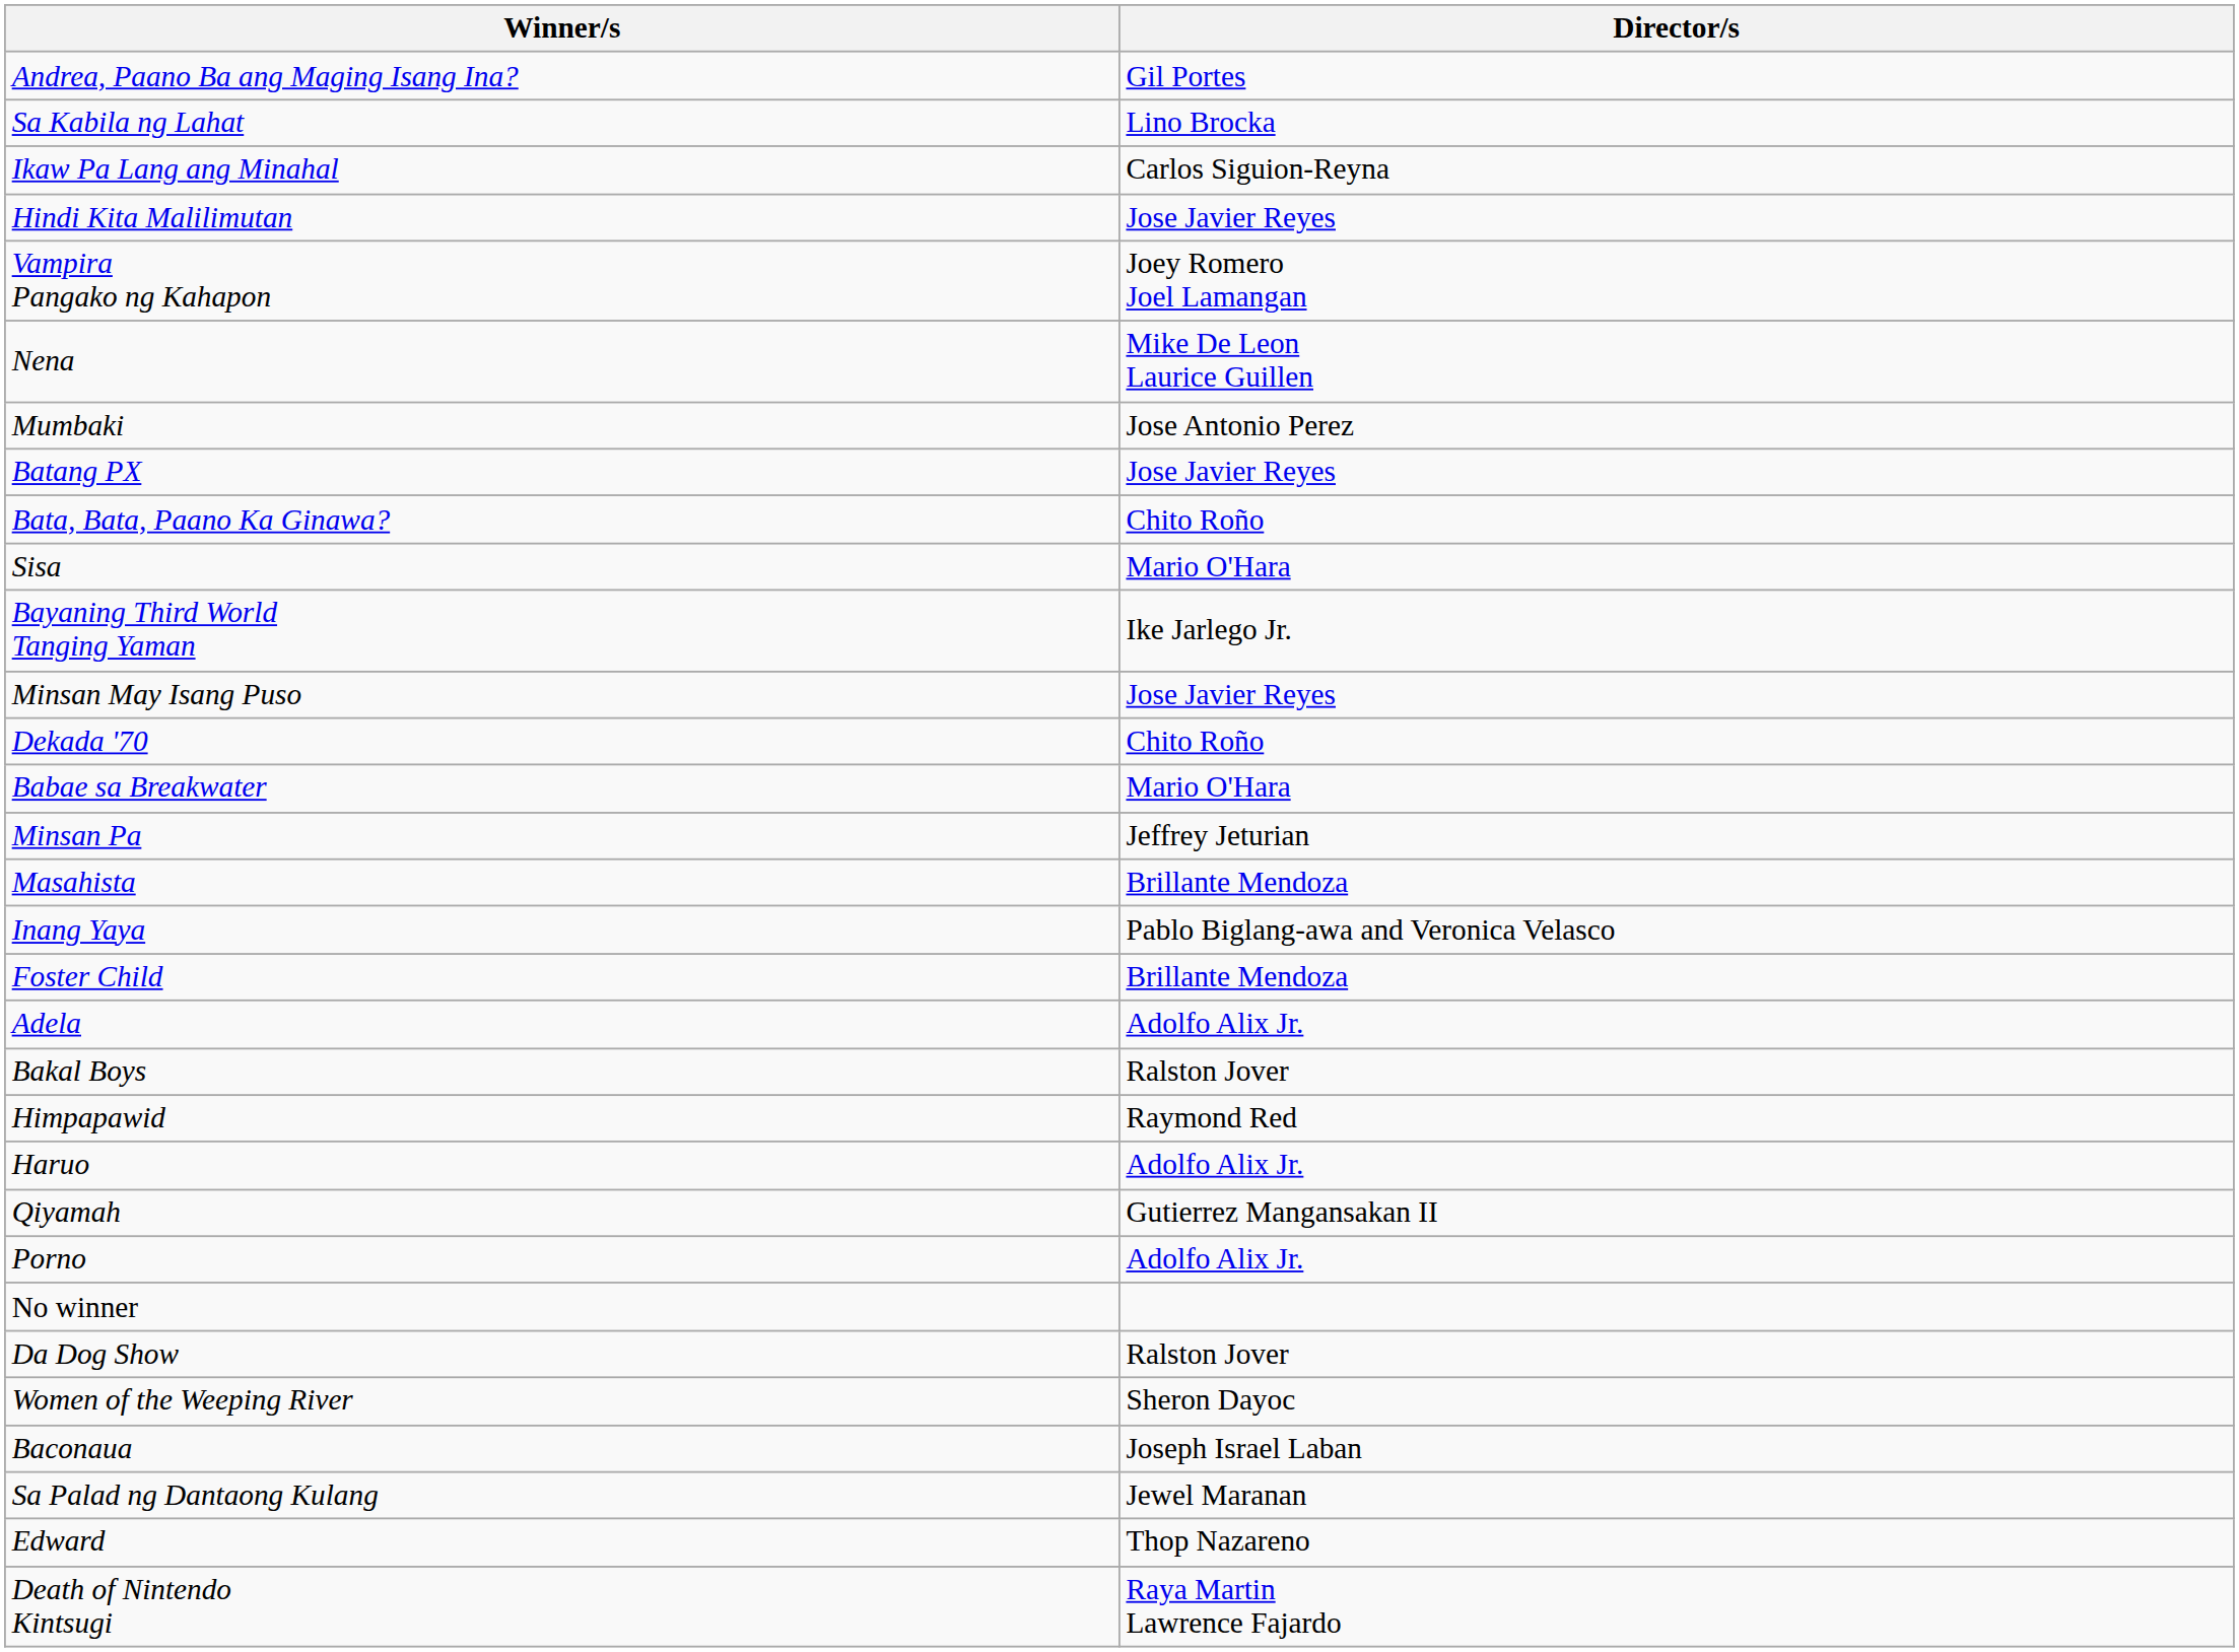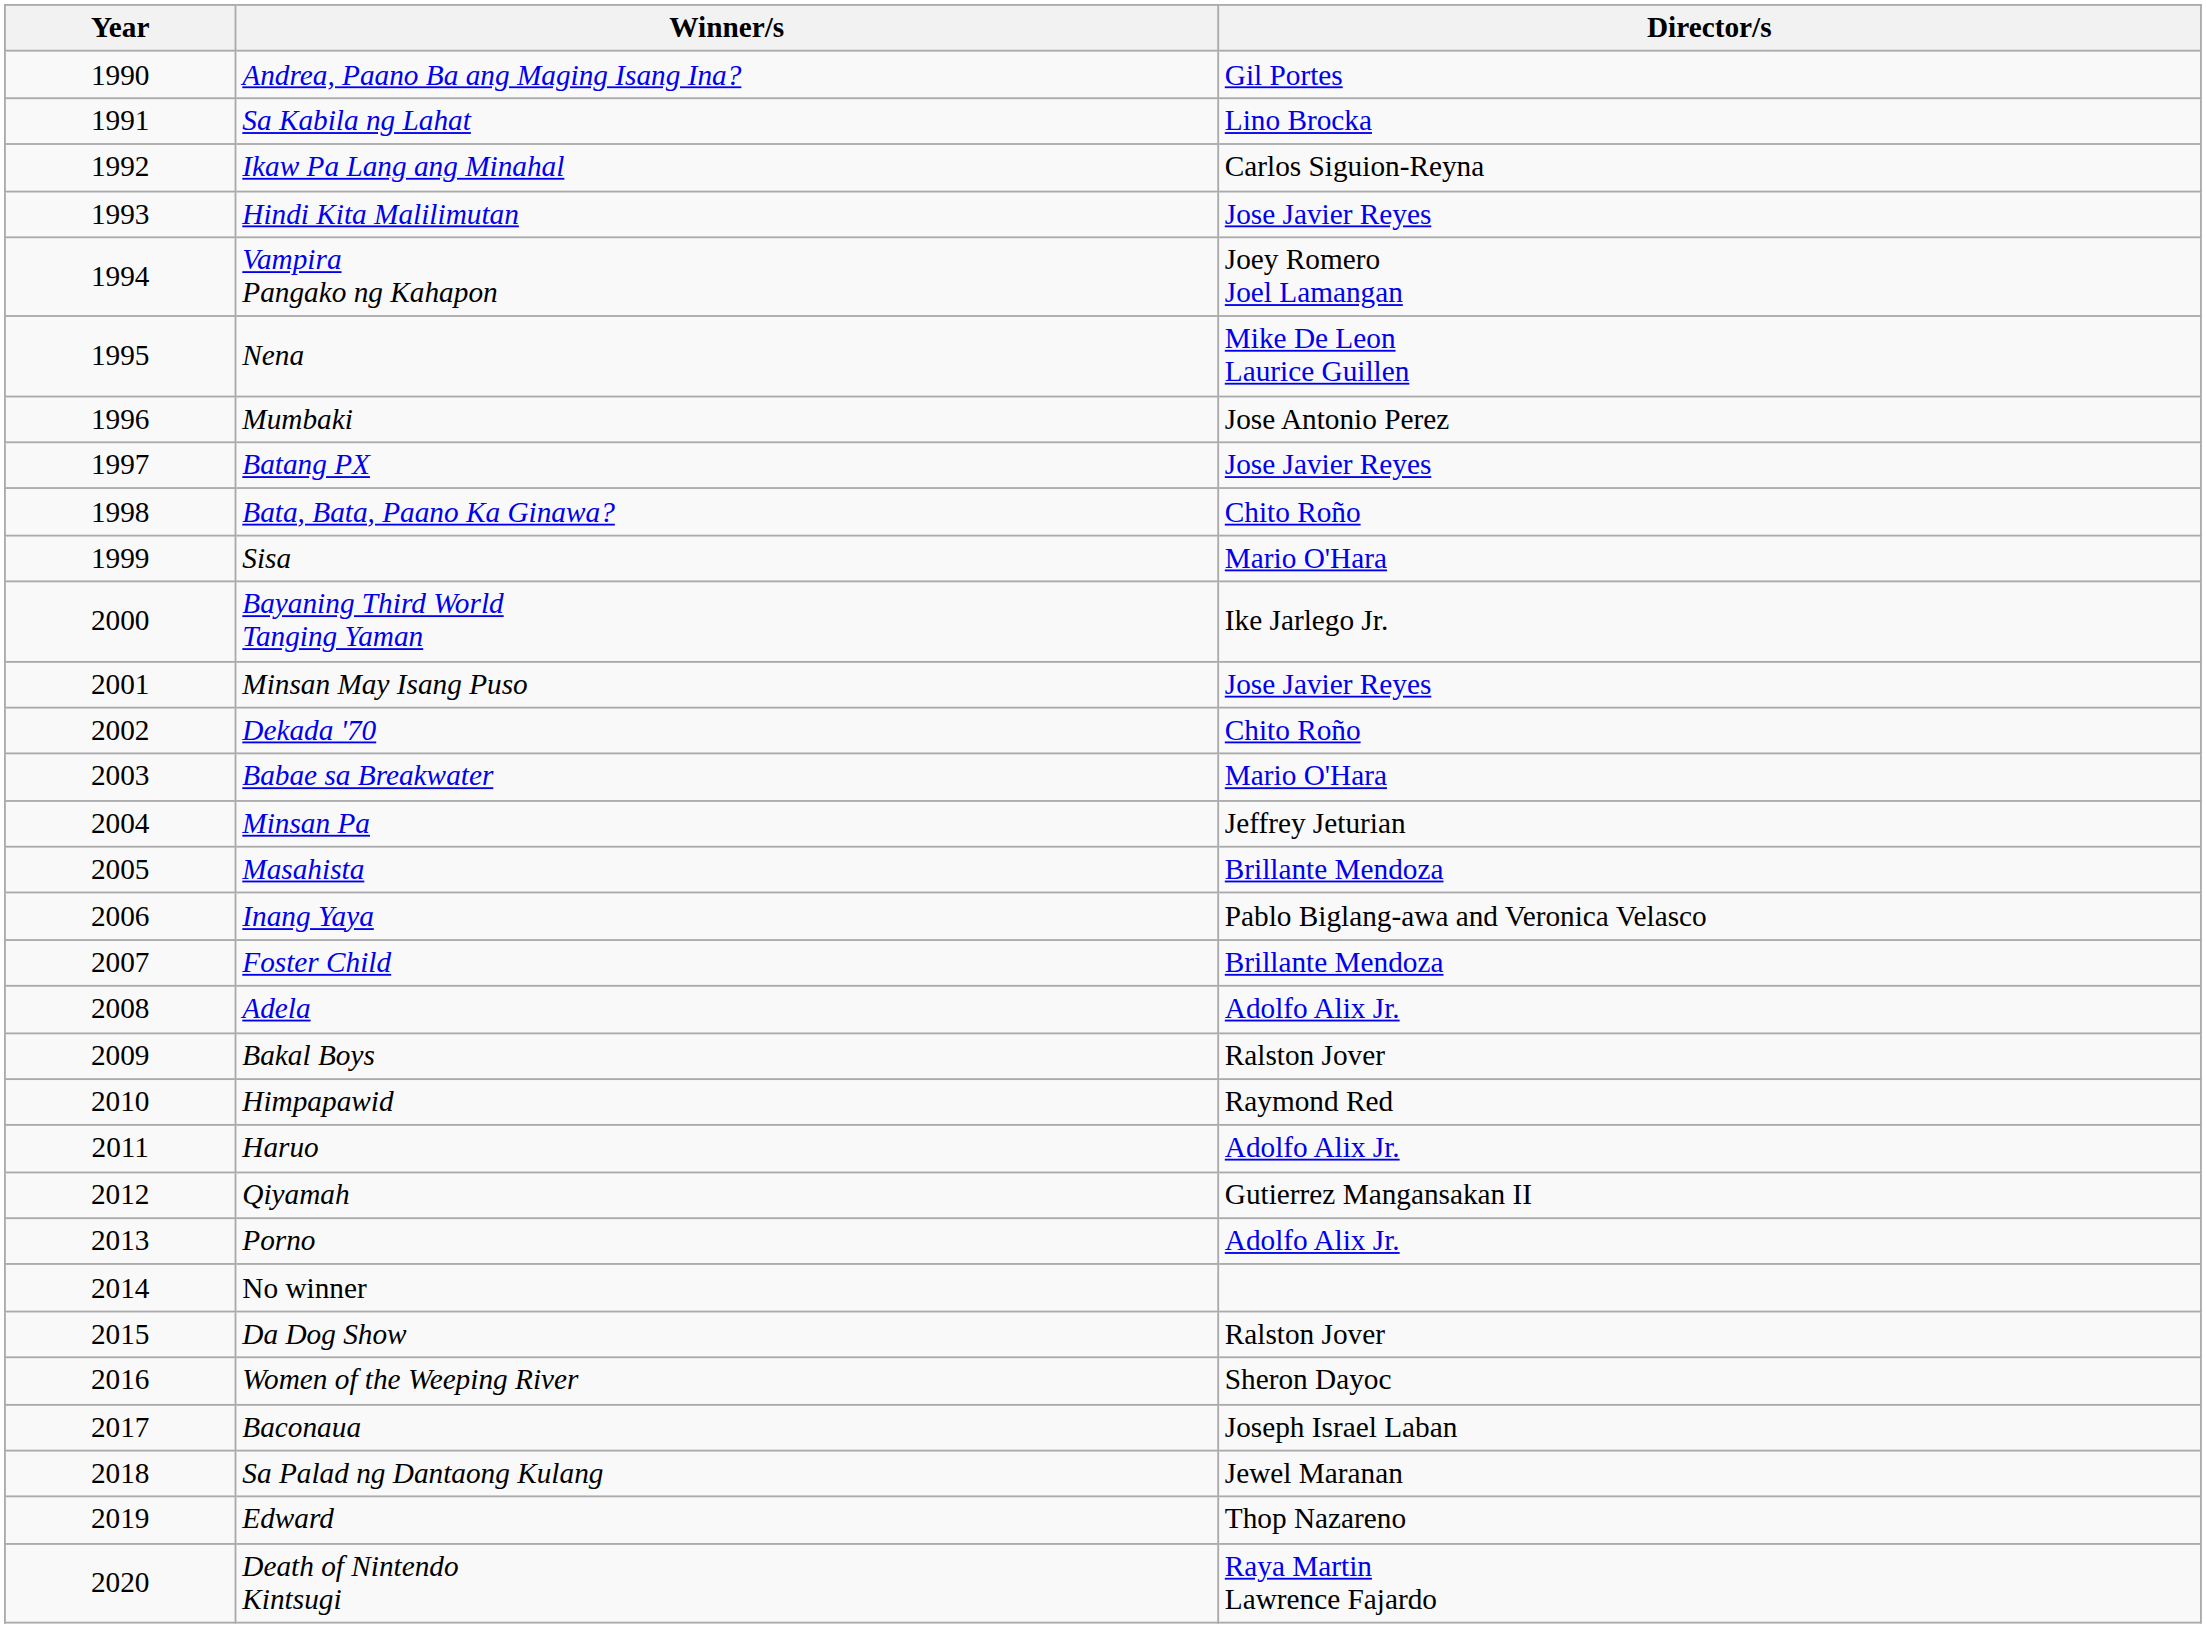 <table class="wikitable" style="width:95%;" cellpadding="5">
 <tr>
+<th style="width:100px;"><strong>Year</strong></th>
 <th style="width:450px;"><strong>Winner/s</strong></th>
 <th style="width:450px;"><strong>Director/s</strong></th>
 </tr>
 <tr>
+<td style="text-align:center;">1990</td>
 <td><em><a href='#'>Andrea, Paano Ba ang Maging Isang Ina?</a></em></td>
 <td><a href='#'>Gil Portes</a></td>
 </tr>
 <tr>
+<td style="text-align:center;">1991</td>
 <td><em><a href='#'>Sa Kabila ng Lahat</a></em></td>
 <td><a href='#'>Lino Brocka</a></td>
 </tr>
 <tr>
+<td style="text-align:center;">1992</td>
 <td><em><a href='#'>Ikaw Pa Lang ang Minahal</a></em></td>
 <td>Carlos Siguion-Reyna</td>
 </tr>
 <tr>
+<td style="text-align:center;">1993</td>
 <td><em><a href='#'>Hindi Kita Malilimutan</a></em></td>
 <td><a href='#'>Jose Javier Reyes</a></td>
 </tr>
 <tr>
+<td style="text-align:center;">1994</td>
 <td><em><a href='#'>Vampira</a></em><br><em>Pangako ng Kahapon</em></td>
 <td>Joey Romero<br><a href='#'>Joel Lamangan</a></td>
 </tr>
 <tr>
+<td style="text-align:center;">1995</td>
 <td><em>Nena</em></td>
 <td><a href='#'>Mike De Leon</a><br><a href='#'>Laurice Guillen</a></td>
 </tr>
 <tr>
+<td style="text-align:center;">1996</td>
 <td><em>Mumbaki</em></td>
 <td>Jose Antonio Perez</td>
 </tr>
 <tr>
+<td style="text-align:center;">1997</td>
 <td><em><a href='#'>Batang PX</a></em></td>
 <td><a href='#'>Jose Javier Reyes</a></td>
 </tr>
 <tr>
+<td style="text-align:center;">1998</td>
 <td><em><a href='#'>Bata, Bata, Paano Ka Ginawa?</a></em></td>
 <td><a href='#'>Chito Roño</a></td>
 </tr>
 <tr>
+<td style="text-align:center;">1999</td>
 <td><em>Sisa</em></td>
 <td><a href='#'>Mario O'Hara</a></td>
 </tr>
 <tr>
+<td style="text-align:center;">2000</td>
 <td><em><a href='#'>Bayaning Third World</a></em><br><em><a href='#'>Tanging Yaman</a></em></td>
 <td>Ike Jarlego Jr.</td>
 </tr>
 <tr>
+<td style="text-align:center;">2001</td>
 <td><em>Minsan May Isang Puso</em></td>
 <td><a href='#'>Jose Javier Reyes</a></td>
 </tr>
 <tr>
+<td style="text-align:center;">2002</td>
 <td><em><a href='#'>Dekada '70</a></em></td>
 <td><a href='#'>Chito Roño</a></td>
 </tr>
 <tr>
+<td style="text-align:center;">2003</td>
 <td><em><a href='#'>Babae sa Breakwater</a></em></td>
 <td><a href='#'>Mario O'Hara</a></td>
 </tr>
 <tr>
+<td style="text-align:center;">2004</td>
 <td><em><a href='#'>Minsan Pa</a></em></td>
 <td>Jeffrey Jeturian</td>
 </tr>
 <tr>
+<td style="text-align:center;">2005</td>
 <td><em><a href='#'>Masahista</a></em></td>
 <td><a href='#'>Brillante Mendoza</a></td>
 </tr>
 <tr>
+<td style="text-align:center;">2006</td>
 <td><em><a href='#'>Inang Yaya</a></em></td>
 <td>Pablo Biglang-awa and Veronica Velasco</td>
 </tr>
 <tr>
+<td style="text-align:center;">2007</td>
 <td><em><a href='#'>Foster Child</a></em></td>
 <td><a href='#'>Brillante Mendoza</a></td>
 </tr>
 <tr>
+<td style="text-align:center;">2008</td>
 <td><em><a href='#'>Adela</a></em></td>
 <td><a href='#'>Adolfo Alix Jr.</a></td>
 </tr>
 <tr>
+<td style="text-align:center;">2009</td>
 <td><em>Bakal Boys</em></td>
 <td>Ralston Jover</td>
 </tr>
 <tr>
+<td style="text-align:center;">2010</td>
 <td><em>Himpapawid</em></td>
 <td>Raymond Red</td>
 </tr>
 <tr>
+<td style="text-align:center;">2011</td>
 <td><em>Haruo</em></td>
 <td><a href='#'>Adolfo Alix Jr.</a></td>
 </tr>
 <tr>
+<td style="text-align:center;">2012</td>
 <td><em>Qiyamah</em></td>
 <td>Gutierrez Mangansakan II</td>
 </tr>
 <tr>
+<td style="text-align:center;">2013</td>
 <td><em>Porno</em></td>
 <td><a href='#'>Adolfo Alix Jr.</a></td>
 </tr>
 <tr>
+<td style="text-align:center;">2014</td>
 <td>No winner</td>
 <td></td>
 </tr>
 <tr>
+<td style="text-align:center;">2015</td>
 <td><em>Da Dog Show</em></td>
 <td>Ralston Jover</td>
 </tr>
 <tr>
+<td style="text-align:center;">2016</td>
 <td><em>Women of the Weeping River</em></td>
 <td>Sheron Dayoc</td>
 </tr>
 <tr>
+<td style="text-align:center;">2017</td>
 <td><em>Baconaua</em></td>
 <td>Joseph Israel Laban</td>
 </tr>
 <tr>
+<td style="text-align:center;">2018</td>
 <td><em>Sa Palad ng Dantaong Kulang</em></td>
 <td>Jewel Maranan</td>
 </tr>
 <tr>
+<td style="text-align:center;">2019</td>
 <td><em>Edward</em></td>
 <td>Thop Nazareno</td>
 </tr>
 <tr>
+<td style="text-align:center;">2020</td>
 <td><em>Death of Nintendo</em><br><em>Kintsugi</em></td>
 <td><a href='#'>Raya Martin</a><br>Lawrence Fajardo</td>
 </tr>
 </table>
